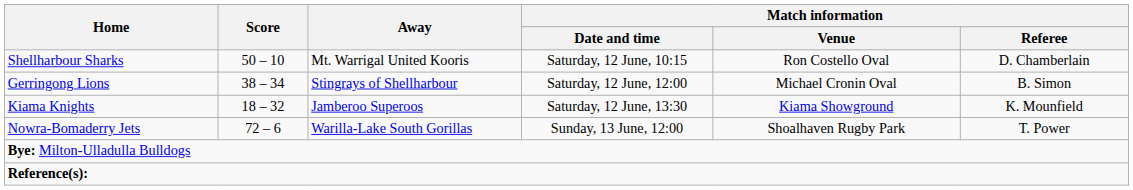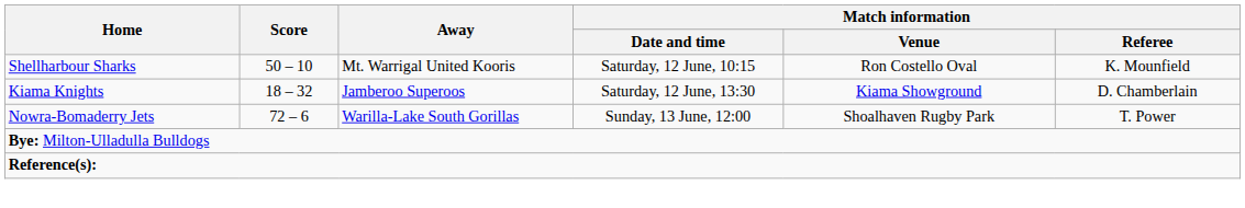 <table class="wikitable" width="100% text-align:center;">
 <tr>
 <th rowspan="2" width="19%">Home</th>
 <th rowspan="2" width="8%">Score</th>
 <th rowspan="2" width="19%">Away</th>
 <th colspan="3">Match information</th>
 </tr>
 <tr bgcolor="#CCCCCC">
 <th width="17%">Date and time</th>
 <th width="22%">Venue</th>
 <th>Referee</th>
 </tr>
 <tr>
 <td> <a href='#'>Shellharbour Sharks</a></td>
 <td style="text-align:center;">50 – 10</td>
 <td> Mt. Warrigal United Kooris</td>
 <td style="text-align:center;">Saturday, 12 June, 10:15</td>
 <td style="text-align:center;">Ron Costello Oval</td>
-<td style="text-align:center;">D. Chamberlain</td>
-</tr>
-<tr>
-<td> <a href='#'>Gerringong Lions</a></td>
-<td style="text-align:center;">38 – 34</td>
-<td> <a href='#'>Stingrays of Shellharbour</a></td>
-<td style="text-align:center;">Saturday, 12 June, 12:00</td>
-<td style="text-align:center;">Michael Cronin Oval</td>
-<td style="text-align:center;">B. Simon</td>
+<td style="text-align:center;">K. Mounfield</td>
 </tr>
 <tr>
 <td> <a href='#'>Kiama Knights</a></td>
 <td style="text-align:center;">18 – 32</td>
 <td> <a href='#'>Jamberoo Superoos</a></td>
 <td style="text-align:center;">Saturday, 12 June, 13:30</td>
 <td style="text-align:center;"><a href='#'>Kiama Showground</a></td>
-<td style="text-align:center;">K. Mounfield</td>
+<td style="text-align:center;">D. Chamberlain</td>
 </tr>
 <tr>
 <td> <a href='#'>Nowra-Bomaderry Jets</a></td>
 <td style="text-align:center;">72 – 6</td>
 <td> <a href='#'>Warilla-Lake South Gorillas</a></td>
 <td style="text-align:center;">Sunday, 13 June, 12:00</td>
 <td style="text-align:center;">Shoalhaven Rugby Park</td>
 <td style="text-align:center;">T. Power</td>
 </tr>
 <tr>
 <td colspan="6" align="centre"><strong>Bye:</strong>  <a href='#'>Milton-Ulladulla Bulldogs</a></td>
 </tr>
 <tr>
 <td colspan="6"><strong>Reference(s):</strong> </td>
 </tr>
 </table>
